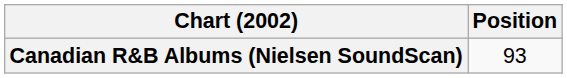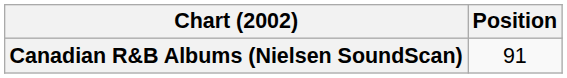 <table class="wikitable plainrowheaders" style="text-align:center">
 <tr>
 <th scope="col">Chart (2002)</th>
 <th scope="col">Position</th>
 </tr>
 <tr>
 <th scope="row">Canadian R&B Albums (Nielsen SoundScan)</th>
-<td>93</td>
+<td>91</td>
 </tr>
 </table>
